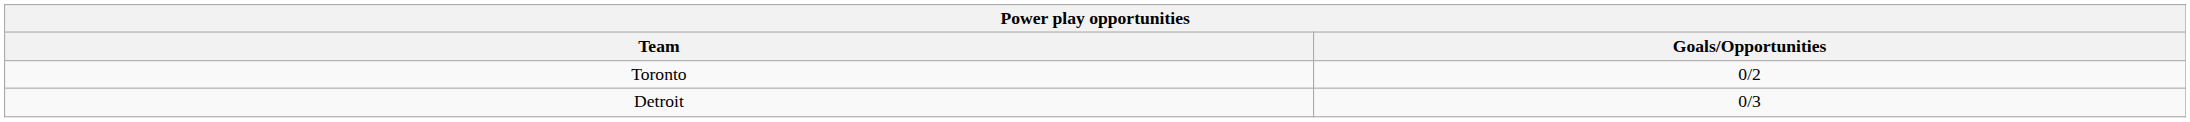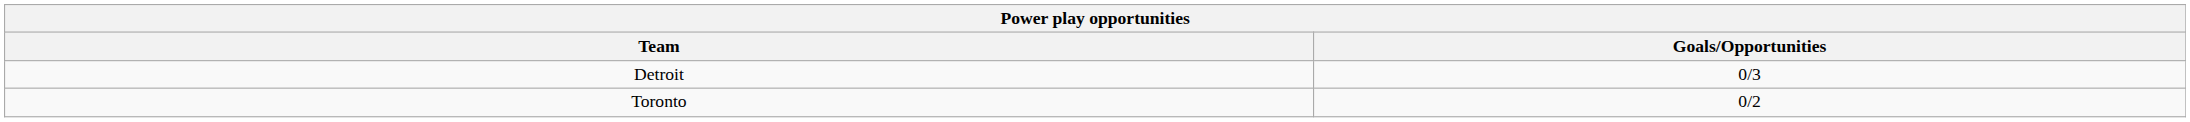 <table class="wikitable" style="width:100%;text-align: center;">
 <tr>
 <th colspan=2>Power play opportunities</th>
 </tr>
 <tr>
 <th style="width:60%;">Team</th>
 <th style="width:40%;">Goals/Opportunities</th>
 </tr>
 <tr>
+<td>Detroit</td>
+<td>0/3</td>
+</tr>
+<tr>
 <td>Toronto</td>
 <td>0/2</td>
 </tr>
-<tr>
-<td>Detroit</td>
-<td>0/3</td>
-</tr>
 </table>
